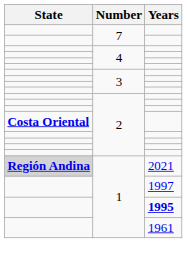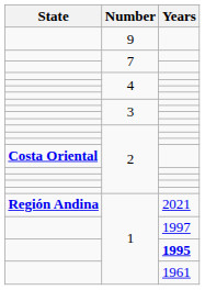 <table class="wikitable sortable">
 <tr>
 <th>State</th>
 <th>Number</th>
 <th>Years</th>
+</tr>
+<tr>
+<td><strong></strong></td>
+<td style="text-align:center;">9</td>
+<td></td>
 </tr>
 <tr>
 <td><strong></strong></td>
 <td rowspan="2" style="text-align:center;">7</td>
 <td></td>
 </tr>
 <tr>
 <td><strong></strong></td>
 <td></td>
 </tr>
 <tr>
 <td><strong></strong></td>
 <td rowspan="4" style="text-align:center;">4</td>
 <td></td>
 </tr>
 <tr>
 <td><strong></strong></td>
 <td></td>
 </tr>
 <tr>
 <td><strong></strong></td>
 <td></td>
 </tr>
 <tr>
 <td><strong></strong></td>
 <td></td>
 </tr>
 <tr>
 <td><strong></strong></td>
 <td rowspan="4" style="text-align:center;">3</td>
 <td></td>
 </tr>
 <tr>
 <td><strong></strong></td>
 <td></td>
 </tr>
 <tr>
 <td><strong></strong></td>
 <td></td>
 </tr>
 <tr>
 <td><strong></strong></td>
 <td></td>
 </tr>
 <tr>
 <td><strong></strong></td>
 <td rowspan="8" style="text-align:center;">2</td>
 <td></td>
 </tr>
 <tr>
 <td><strong></strong></td>
 <td></td>
 </tr>
 <tr>
 <td><strong></strong></td>
 <td></td>
 </tr>
 <tr>
 <td><strong> <a href='#'>Costa Oriental</a></strong></td>
 <td></td>
 </tr>
 <tr>
 <td><strong></strong></td>
 <td></td>
 </tr>
 <tr>
 <td><strong></strong></td>
 <td></td>
 </tr>
 <tr>
 <td><strong></strong></td>
 <td></td>
 </tr>
 <tr>
 <td><strong></strong></td>
 <td></td>
 </tr>
 <tr>
-<td style="background: lightgrey;"><strong> <a href='#'>Región Andina</a></strong></td>
+<td><strong> <a href='#'>Región Andina</a></strong></td>
 <td rowspan="4" style="text-align:center;">1</td>
 <td><a href='#'>2021</a></td>
 </tr>
 <tr>
 <td><strong></strong></td>
 <td><a href='#'>1997</a></td>
 </tr>
 <tr>
 <td><strong></strong></td>
 <td><a href='#'><strong>1995</strong></a></td>
 </tr>
 <tr>
 <td><strong></strong></td>
 <td><a href='#'>1961</a></td>
 </tr>
 </table>
